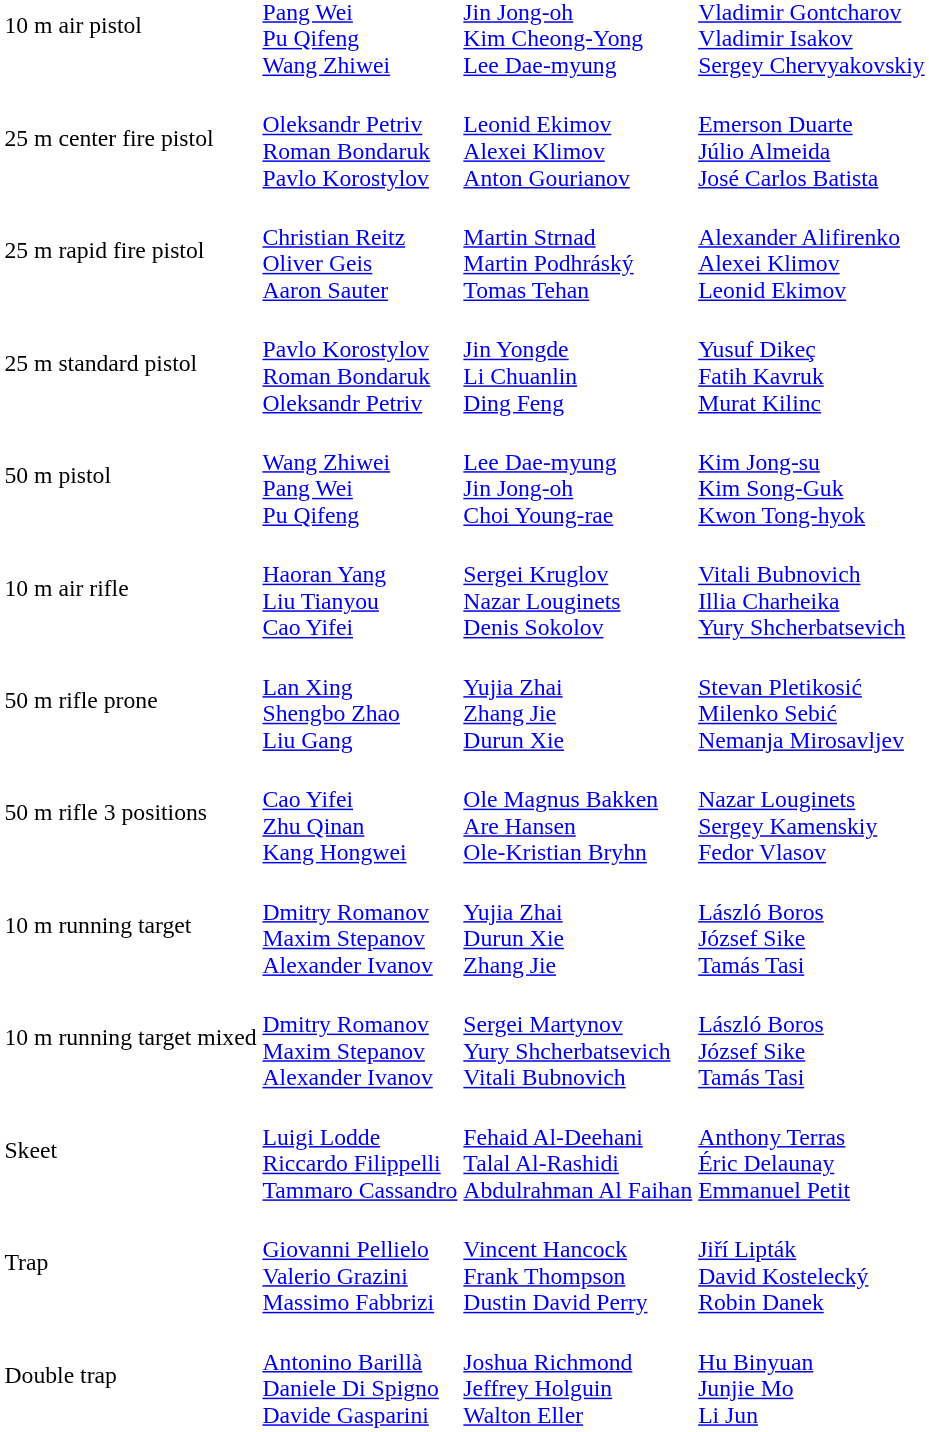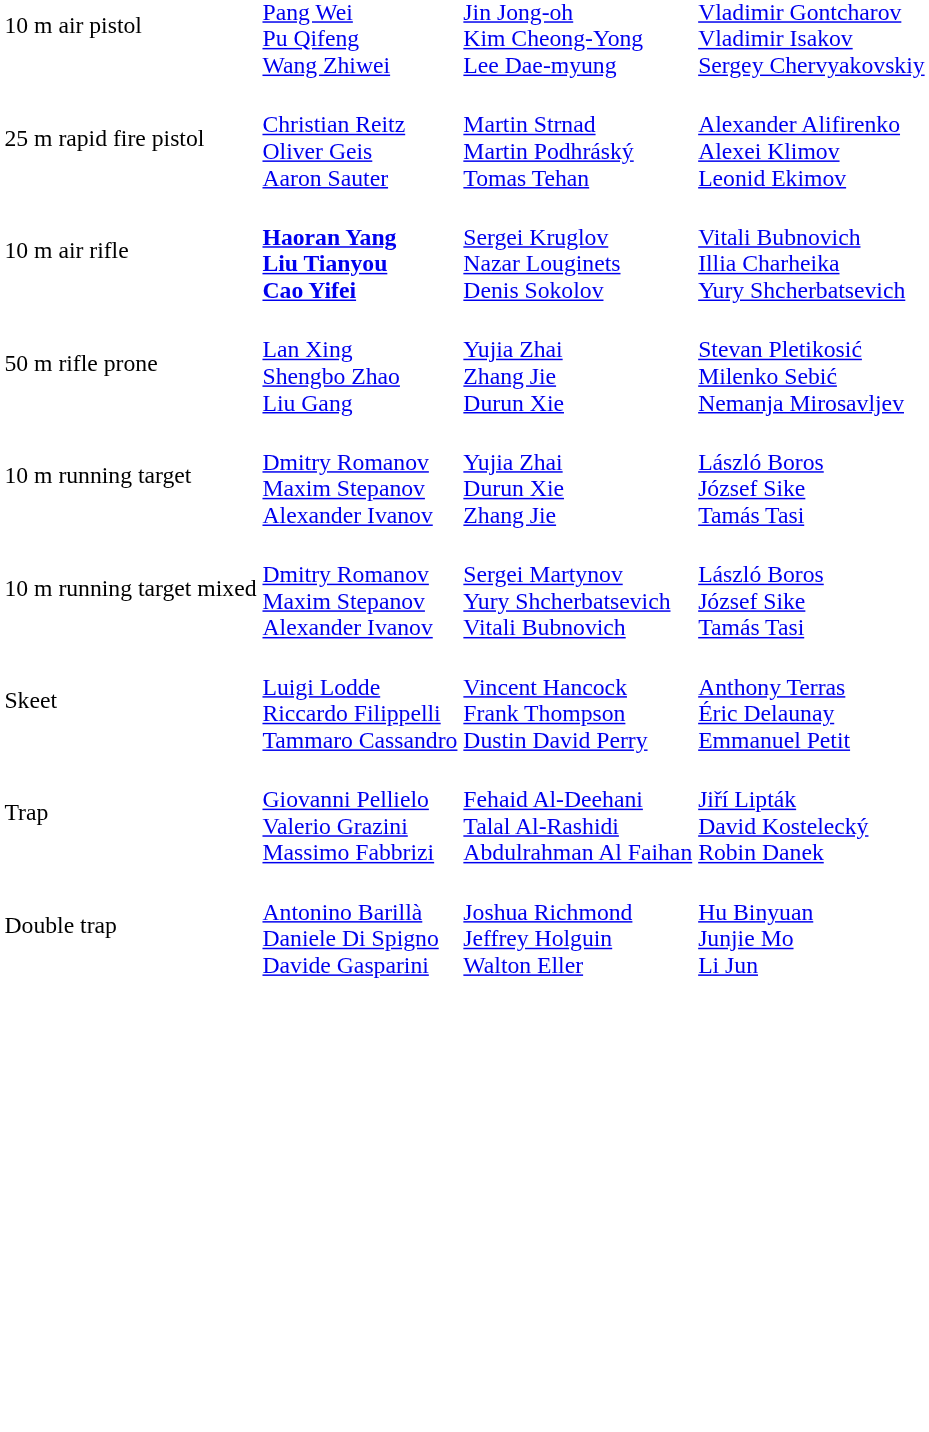 <table>
 <tr>
 <td>10 m air pistol</td>
 <td><br><a href='#'>Pang Wei</a><br><a href='#'>Pu Qifeng</a><br><a href='#'>Wang Zhiwei</a></td>
 <td><br><a href='#'>Jin Jong-oh</a><br><a href='#'>Kim Cheong-Yong</a><br><a href='#'>Lee Dae-myung</a></td>
 <td><br><a href='#'>Vladimir Gontcharov</a><br><a href='#'>Vladimir Isakov</a><br><a href='#'>Sergey Chervyakovskiy</a></td>
 </tr>
 <tr>
-<td>25 m center fire pistol</td>
-<td><br><a href='#'>Oleksandr Petriv</a><br><a href='#'>Roman Bondaruk</a><br><a href='#'>Pavlo Korostylov</a></td>
-<td><br><a href='#'>Leonid Ekimov</a><br><a href='#'>Alexei Klimov</a><br><a href='#'>Anton Gourianov</a></td>
-<td><br><a href='#'>Emerson Duarte</a><br><a href='#'>Júlio Almeida</a><br><a href='#'>José Carlos Batista</a></td>
-</tr>
-<tr>
 <td>25 m rapid fire pistol</td>
 <td><br><a href='#'>Christian Reitz</a><br><a href='#'>Oliver Geis</a><br><a href='#'>Aaron Sauter</a></td>
 <td><br><a href='#'>Martin Strnad</a><br><a href='#'>Martin Podhráský</a><br><a href='#'>Tomas Tehan</a></td>
 <td><br><a href='#'>Alexander Alifirenko</a><br><a href='#'>Alexei Klimov</a><br><a href='#'>Leonid Ekimov</a></td>
 </tr>
 <tr>
-<td>25 m standard pistol</td>
-<td><br><a href='#'>Pavlo Korostylov</a><br><a href='#'>Roman Bondaruk</a><br><a href='#'>Oleksandr Petriv</a></td>
-<td><br><a href='#'>Jin Yongde</a><br><a href='#'>Li Chuanlin</a><br><a href='#'>Ding Feng</a></td>
-<td><br><a href='#'>Yusuf Dikeç</a><br><a href='#'>Fatih Kavruk</a><br><a href='#'>Murat Kilinc</a></td>
-</tr>
-<tr>
-<td>50 m pistol</td>
-<td><br><a href='#'>Wang Zhiwei</a><br><a href='#'>Pang Wei</a><br><a href='#'>Pu Qifeng</a></td>
-<td><br><a href='#'>Lee Dae-myung</a><br><a href='#'>Jin Jong-oh</a><br><a href='#'>Choi Young-rae</a></td>
-<td><br><a href='#'>Kim Jong-su</a><br><a href='#'>Kim Song-Guk</a><br><a href='#'>Kwon Tong-hyok</a></td>
-</tr>
-<tr>
 <td>10 m air rifle</td>
-<td><br><a href='#'>Haoran Yang</a><br><a href='#'>Liu Tianyou</a><br><a href='#'>Cao Yifei</a></td>
+<td><strong><br><a href='#'>Haoran Yang</a><br><a href='#'>Liu Tianyou</a><br><a href='#'>Cao Yifei</a></strong></td>
 <td><br><a href='#'>Sergei Kruglov</a><br><a href='#'>Nazar Louginets</a><br><a href='#'>Denis Sokolov</a></td>
 <td><br><a href='#'>Vitali Bubnovich</a><br><a href='#'>Illia Charheika</a><br><a href='#'>Yury Shcherbatsevich</a></td>
 </tr>
 <tr>
 <td>50 m rifle prone</td>
 <td><br><a href='#'>Lan Xing</a><br><a href='#'>Shengbo Zhao</a><br><a href='#'>Liu Gang</a></td>
 <td><br><a href='#'>Yujia Zhai</a><br><a href='#'>Zhang Jie</a><br><a href='#'>Durun Xie</a></td>
 <td><br><a href='#'>Stevan Pletikosić</a><br><a href='#'>Milenko Sebić</a><br><a href='#'>Nemanja Mirosavljev</a></td>
-</tr>
-<tr>
-<td>50 m rifle 3 positions</td>
-<td><br><a href='#'>Cao Yifei</a><br><a href='#'>Zhu Qinan</a><br><a href='#'>Kang Hongwei</a></td>
-<td><br><a href='#'>Ole Magnus Bakken</a><br><a href='#'>Are Hansen</a><br><a href='#'>Ole-Kristian Bryhn</a></td>
-<td><br><a href='#'>Nazar Louginets</a><br><a href='#'>Sergey Kamenskiy</a><br><a href='#'>Fedor Vlasov</a></td>
 </tr>
 <tr>
 <td>10 m running target</td>
 <td><br><a href='#'>Dmitry Romanov</a><br><a href='#'>Maxim Stepanov</a><br><a href='#'>Alexander Ivanov</a></td>
 <td><br><a href='#'>Yujia Zhai</a><br><a href='#'>Durun Xie</a><br><a href='#'>Zhang Jie</a></td>
 <td><br><a href='#'>László Boros</a><br><a href='#'>József Sike</a><br><a href='#'>Tamás Tasi</a></td>
 </tr>
 <tr>
 <td>10 m running target mixed</td>
 <td><br><a href='#'>Dmitry Romanov</a><br><a href='#'>Maxim Stepanov</a><br><a href='#'>Alexander Ivanov</a></td>
 <td><br><a href='#'>Sergei Martynov</a><br><a href='#'>Yury Shcherbatsevich</a><br><a href='#'>Vitali Bubnovich</a></td>
 <td><br><a href='#'>László Boros</a><br><a href='#'>József Sike</a><br><a href='#'>Tamás Tasi</a></td>
 </tr>
 <tr>
 <td>Skeet</td>
 <td><br><a href='#'>Luigi Lodde</a><br><a href='#'>Riccardo Filippelli</a><br><a href='#'>Tammaro Cassandro</a></td>
-<td><br><a href='#'>Fehaid Al-Deehani</a><br><a href='#'>Talal Al-Rashidi</a><br><a href='#'>Abdulrahman Al Faihan</a></td>
+<td><br><a href='#'>Vincent Hancock</a><br><a href='#'>Frank Thompson</a><br><a href='#'>Dustin David Perry</a></td>
 <td><br><a href='#'>Anthony Terras</a><br><a href='#'>Éric Delaunay</a><br><a href='#'>Emmanuel Petit</a></td>
 </tr>
 <tr>
 <td>Trap</td>
 <td><br><a href='#'>Giovanni Pellielo</a><br><a href='#'>Valerio Grazini</a><br><a href='#'>Massimo Fabbrizi</a></td>
-<td><br><a href='#'>Vincent Hancock</a><br><a href='#'>Frank Thompson</a><br><a href='#'>Dustin David Perry</a></td>
+<td><br><a href='#'>Fehaid Al-Deehani</a><br><a href='#'>Talal Al-Rashidi</a><br><a href='#'>Abdulrahman Al Faihan</a></td>
 <td><br><a href='#'>Jiří Lipták</a><br><a href='#'>David Kostelecký</a><br><a href='#'>Robin Danek</a></td>
 </tr>
 <tr>
 <td>Double trap</td>
 <td><br><a href='#'>Antonino Barillà</a><br><a href='#'>Daniele Di Spigno</a><br><a href='#'>Davide Gasparini</a></td>
 <td><br><a href='#'>Joshua Richmond</a><br><a href='#'>Jeffrey Holguin</a><br><a href='#'>Walton Eller</a></td>
 <td><br><a href='#'>Hu Binyuan</a><br><a href='#'>Junjie Mo</a><br><a href='#'>Li Jun</a></td>
 </tr>
 </table>
